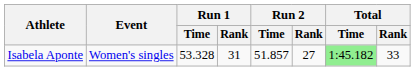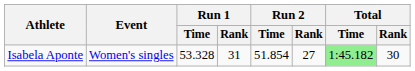 <table class="wikitable" style="font-size:90%">
 <tr>
 <th rowspan="2">Athlete</th>
 <th rowspan="2">Event</th>
 <th colspan="2">Run 1</th>
 <th colspan="2">Run 2</th>
 <th colspan="2">Total</th>
 </tr>
 <tr style="font-size:95%">
 <th>Time</th>
 <th>Rank</th>
 <th>Time</th>
 <th>Rank</th>
 <th>Time</th>
 <th>Rank</th>
 </tr>
 <tr align=center>
 <td align=left><a href='#'>Isabela Aponte</a></td>
 <td align=left><a href='#'>Women's singles</a></td>
 <td>53.328</td>
 <td>31</td>
-<td>51.857</td>
+<td>51.854</td>
 <td>27</td>
 <td style="background: lightgreen;">1:45.182</td>
-<td>33</td>
+<td>30</td>
 </tr>
 </table>
